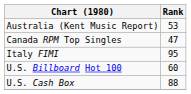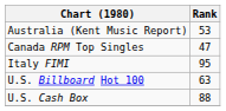 <table class="wikitable sortable">
 <tr>
 <th align="left">Chart (1980)</th>
 <th style="text-align:center;">Rank</th>
 </tr>
 <tr>
 <td>Australia (Kent Music Report)</td>
 <td style="text-align:center;">53</td>
 </tr>
 <tr>
 <td>Canada <em>RPM</em> Top Singles</td>
 <td style="text-align:center;">47</td>
 </tr>
 <tr>
 <td>Italy <em>FIMI</em></td>
 <td style="text-align:center;">95</td>
 </tr>
 <tr>
 <td>U.S. <em><a href='#'>Billboard</a></em> <a href='#'>Hot 100</a></td>
-<td style="text-align:center;">60</td>
+<td style="text-align:center;">63</td>
 </tr>
 <tr>
 <td>U.S. <em>Cash Box</em></td>
 <td style="text-align:center;">88</td>
 </tr>
 <tr>
 </tr>
 </table>
